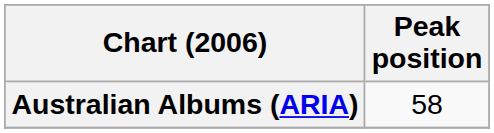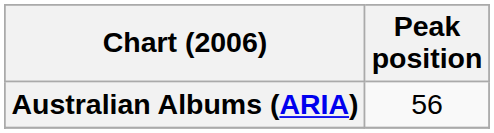 <table class="wikitable sortable plainrowheaders">
 <tr>
 <th scope="col">Chart (2006)</th>
 <th scope="col">Peak<br>position</th>
 </tr>
 <tr>
 <th scope="row">Australian Albums (<a href='#'>ARIA</a>)</th>
-<td align="center">58</td>
+<td align="center">56</td>
 </tr>
 <tr>
 </tr>
 <tr>
 </tr>
 <tr>
 </tr>
 <tr>
 </tr>
 <tr>
 </tr>
 <tr>
 </tr>
 <tr>
 </tr>
 <tr>
 </tr>
 <tr>
 </tr>
 <tr>
 </tr>
 <tr>
 </tr>
 <tr>
 </tr>
 <tr>
 </tr>
 <tr>
 </tr>
 <tr>
 </tr>
 <tr>
 </tr>
 <tr>
 </tr>
 <tr>
 </tr>
 <tr>
 </tr>
 <tr>
 </tr>
 </table>
